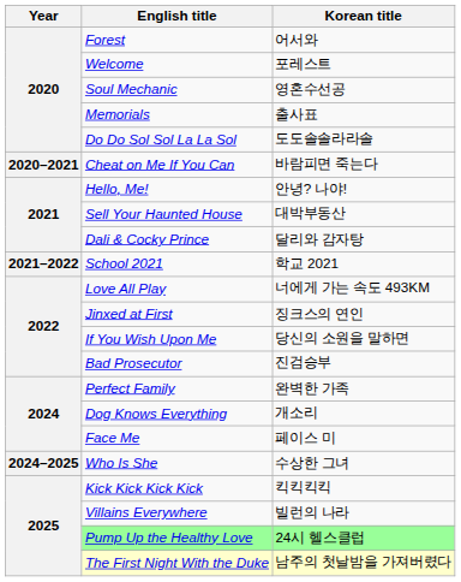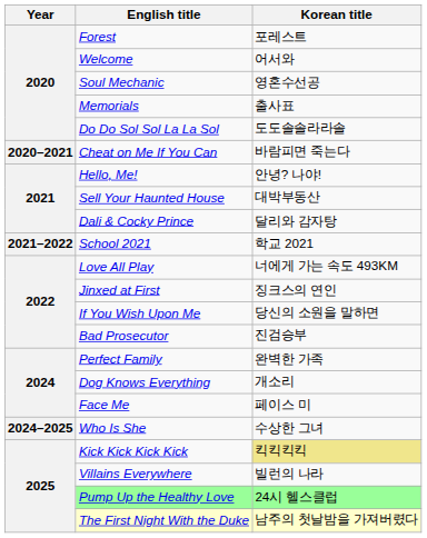 <table class="wikitable plainrowheaders">
 <tr>
 <th scope="col">Year</th>
 <th scope="col">English title</th>
 <th scope="col">Korean title</th>
 </tr>
 <tr>
 <th scope="row" rowspan="5">2020</th>
 <td><em><a href='#'>Forest</a></em></td>
-<td>어서와</td>
+<td>포레스트</td>
 </tr>
 <tr>
 <td><em><a href='#'>Welcome</a></em></td>
-<td>포레스트</td>
+<td>어서와</td>
 </tr>
 <tr>
 <td><em><a href='#'>Soul Mechanic</a></em></td>
 <td>영혼수선공</td>
 </tr>
 <tr>
 <td><em><a href='#'>Memorials</a></em></td>
 <td>출사표</td>
 </tr>
 <tr>
 <td><em><a href='#'>Do Do Sol Sol La La Sol</a></em></td>
 <td>도도솔솔라라솔</td>
 </tr>
 <tr>
 <th scope="row">2020–2021</th>
 <td><em><a href='#'>Cheat on Me If You Can</a></em></td>
 <td>바람피면 죽는다</td>
 </tr>
 <tr>
 <th scope="row" rowspan="3">2021</th>
 <td><em><a href='#'>Hello, Me!</a></em></td>
 <td>안녕? 나야!</td>
 </tr>
 <tr>
 <td><em><a href='#'>Sell Your Haunted House</a></em></td>
 <td>대박부동산</td>
 </tr>
 <tr>
 <td><em><a href='#'>Dali & Cocky Prince</a></em></td>
 <td>달리와 감자탕</td>
 </tr>
 <tr>
 <th scope="row">2021–2022</th>
 <td><em><a href='#'>School 2021</a></em></td>
 <td>학교 2021</td>
 </tr>
 <tr>
 <th scope="row" rowspan="4">2022</th>
 <td><em><a href='#'>Love All Play</a></em></td>
 <td>너에게 가는 속도 493KM</td>
 </tr>
 <tr>
 <td><em><a href='#'>Jinxed at First</a></em></td>
 <td>징크스의 연인</td>
 </tr>
 <tr>
 <td><em><a href='#'>If You Wish Upon Me</a></em></td>
 <td>당신의 소원을 말하면</td>
 </tr>
 <tr>
 <td><em><a href='#'>Bad Prosecutor</a></em></td>
 <td>진검승부</td>
 </tr>
 <tr>
 <th rowspan="3" scope="row">2024</th>
 <td><em><a href='#'>Perfect Family</a></em></td>
 <td>완벽한 가족</td>
 </tr>
 <tr>
 <td><em><a href='#'>Dog Knows Everything</a></em></td>
 <td>개소리</td>
 </tr>
 <tr>
 <td><em><a href='#'>Face Me</a></em></td>
 <td>페이스 미</td>
 </tr>
 <tr>
 <th scope="row">2024–2025</th>
 <td><em><a href='#'>Who Is She</a></em></td>
 <td>수상한 그녀</td>
 </tr>
 <tr>
 <th rowspan="4" scope="row">2025</th>
 <td><em><a href='#'>Kick Kick Kick Kick</a></em></td>
-<td>킥킥킥킥</td>
+<td style="background: khaki;">킥킥킥킥</td>
 </tr>
 <tr>
 <td><em><a href='#'>Villains Everywhere</a></em></td>
 <td>빌런의 나라</td>
 </tr>
 <tr bgcolor="#99FF99">
 <td><em><a href='#'>Pump Up the Healthy Love</a></em></td>
 <td>24시 헬스클럽<br></td>
 </tr>
 <tr bgcolor="#ffffcc">
 <td><em><a href='#'>The First Night With the Duke</a></em></td>
 <td>남주의 첫날밤을 가져버렸다</td>
 </tr>
 </table>
